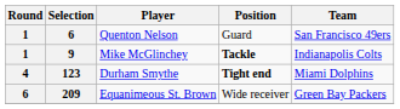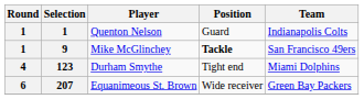 <table class="wikitable" style="font-size: 95%;">
 <tr>
 <th>Round</th>
 <th>Selection</th>
 <th>Player</th>
 <th>Position</th>
 <th>Team</th>
 </tr>
 <tr>
 <th>1</th>
-<th>6</th>
+<th>1</th>
 <td><a href='#'>Quenton Nelson</a></td>
 <td>Guard</td>
-<td><a href='#'>San Francisco 49ers</a></td>
+<td><a href='#'>Indianapolis Colts</a></td>
 </tr>
 <tr>
 <th>1</th>
 <th>9</th>
 <td><a href='#'>Mike McGlinchey</a></td>
 <td><strong>Tackle</strong></td>
-<td><a href='#'>Indianapolis Colts</a></td>
+<td><a href='#'>San Francisco 49ers</a></td>
 </tr>
 <tr>
 <th>4</th>
 <th>123</th>
 <td><a href='#'>Durham Smythe</a></td>
-<td><strong>Tight end</strong></td>
+<td>Tight end</td>
 <td><a href='#'>Miami Dolphins</a></td>
 </tr>
 <tr>
 <th>6</th>
-<th>209</th>
+<th>207</th>
 <td><a href='#'>Equanimeous St. Brown</a></td>
 <td>Wide receiver</td>
 <td><a href='#'>Green Bay Packers</a></td>
 </tr>
 <tr>
 </tr>
 </table>
